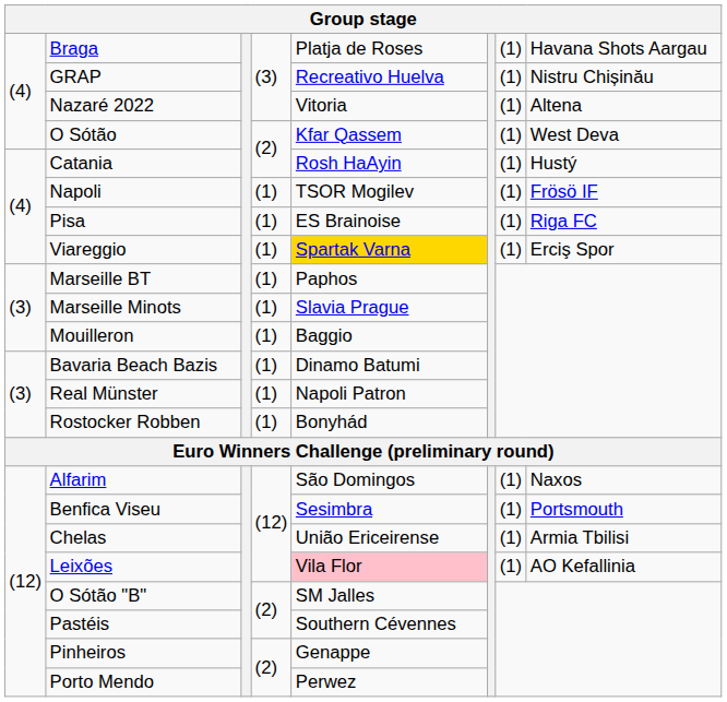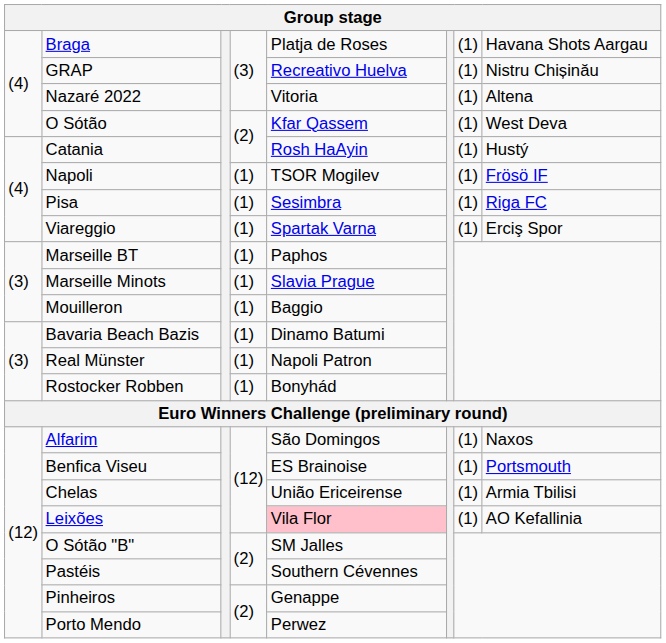 <table class="wikitable" style="white-space: nowrap">
 <tr>
 <th colspan="8">Group stage</th>
 </tr>
 <tr>
 <td rowspan="4"> (4)</td>
 <td width="165"><a href='#'>Braga</a></td>
 <th rowspan="14" width="1"></th>
 <td rowspan="3"> (3)</td>
 <td width="165">Platja de Roses</td>
 <th rowspan="14"></th>
 <td> (1)</td>
 <td>Havana Shots Aargau</td>
 </tr>
 <tr>
 <td>GRAP</td>
 <td><a href='#'>Recreativo Huelva</a></td>
 <td> (1)</td>
 <td>Nistru Chișinău</td>
 </tr>
 <tr>
 <td>Nazaré 2022</td>
 <td>Vitoria</td>
 <td> (1)</td>
 <td>Altena</td>
 </tr>
 <tr>
 <td>O Sótão </td>
 <td rowspan="2"> (2)</td>
 <td><a href='#'>Kfar Qassem</a> </td>
 <td> (1)</td>
 <td>West Deva</td>
 </tr>
 <tr>
 <td rowspan="4"> (4)</td>
 <td>Catania</td>
 <td><a href='#'>Rosh HaAyin</a></td>
 <td> (1)</td>
 <td>Hustý</td>
 </tr>
 <tr>
 <td>Napoli</td>
 <td> (1)</td>
 <td>TSOR Mogilev</td>
 <td> (1)</td>
 <td><a href='#'>Frösö IF</a></td>
 </tr>
 <tr>
 <td>Pisa</td>
 <td> (1)</td>
-<td>ES Brainoise</td>
+<td><a href='#'>Sesimbra</a></td>
 <td> (1)</td>
 <td width="165"><a href='#'>Riga FC</a></td>
 </tr>
 <tr>
 <td>Viareggio</td>
 <td> (1)</td>
-<td style="background: gold;"><a href='#'>Spartak Varna</a></td>
+<td><a href='#'>Spartak Varna</a></td>
 <td> (1)</td>
 <td>Erciş Spor</td>
 </tr>
 <tr>
 <td rowspan="3"> (3)</td>
 <td>Marseille BT</td>
 <td> (1)</td>
 <td>Paphos</td>
 <td colspan="2" rowspan="6"></td>
 </tr>
 <tr>
 <td>Marseille Minots</td>
 <td> (1)</td>
 <td><a href='#'>Slavia Prague</a></td>
 </tr>
 <tr>
 <td>Mouilleron</td>
 <td> (1)</td>
 <td>Baggio</td>
 </tr>
 <tr>
 <td rowspan="3"> (3)</td>
 <td>Bavaria Beach Bazis</td>
 <td> (1)</td>
 <td>Dinamo Batumi</td>
 </tr>
 <tr>
 <td>Real Münster</td>
 <td> (1)</td>
 <td>Napoli Patron</td>
 </tr>
 <tr>
 <td>Rostocker Robben</td>
 <td> (1)</td>
 <td>Bonyhád</td>
 </tr>
 <tr>
 <th colspan="8">Euro Winners Challenge (preliminary round)</th>
 </tr>
 <tr>
 <td rowspan="8"> (12) <small></small></td>
 <td><a href='#'>Alfarim</a></td>
 <th rowspan="8"></th>
 <td rowspan="4"> (12) <small></small></td>
 <td>São Domingos</td>
 <th rowspan="8"></th>
 <td> (1)</td>
 <td>Naxos</td>
 </tr>
 <tr>
 <td>Benfica Viseu</td>
-<td><a href='#'>Sesimbra</a></td>
+<td>ES Brainoise</td>
 <td> (1)</td>
 <td><a href='#'>Portsmouth</a></td>
 </tr>
 <tr>
 <td>Chelas</td>
 <td>União Ericeirense</td>
 <td> (1)</td>
 <td>Armia Tbilisi</td>
 </tr>
 <tr>
 <td><a href='#'>Leixões</a></td>
 <td style="background: pink;">Vila Flor</td>
 <td> (1)</td>
 <td>AO Kefallinia</td>
 </tr>
 <tr>
 <td>O Sótão "B"</td>
 <td rowspan="2"> (2)</td>
 <td>SM Jalles</td>
 <td colspan="2" rowspan="4"></td>
 </tr>
 <tr>
 <td>Pastéis</td>
 <td>Southern Cévennes</td>
 </tr>
 <tr>
 <td>Pinheiros</td>
 <td rowspan="2"> (2)</td>
 <td>Genappe</td>
 </tr>
 <tr>
 <td>Porto Mendo</td>
 <td>Perwez</td>
 </tr>
 </table>
